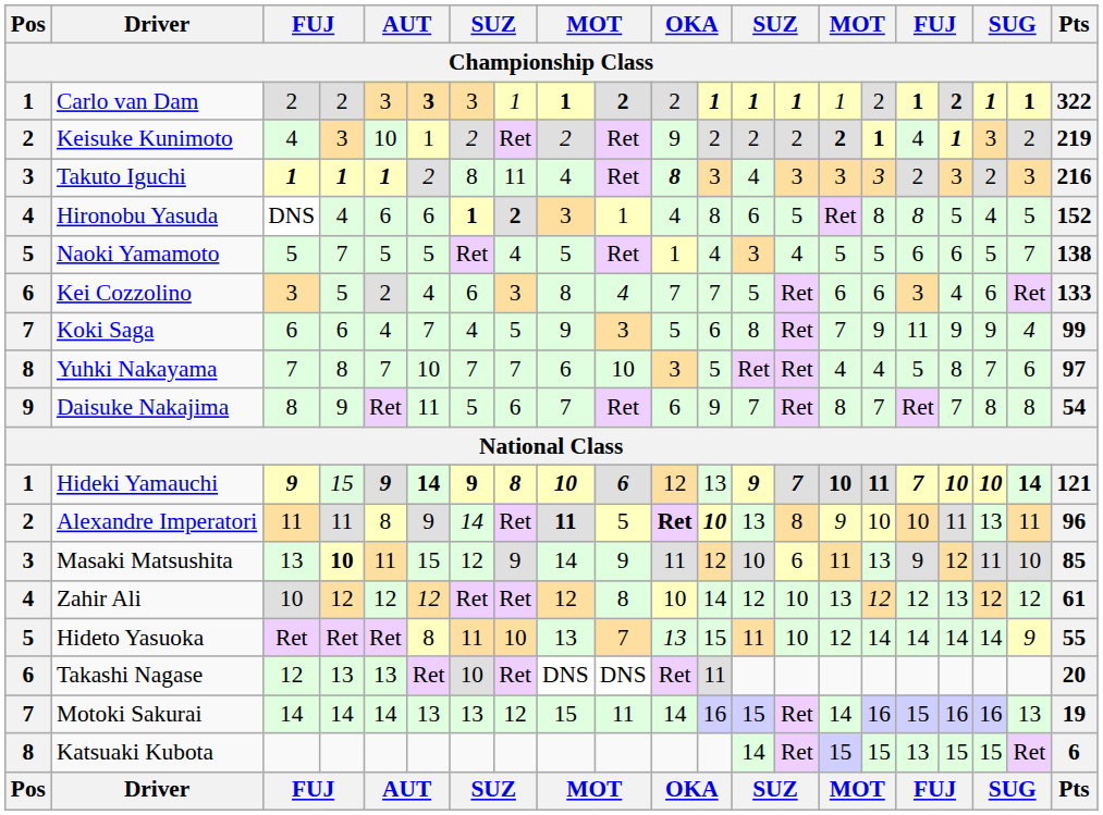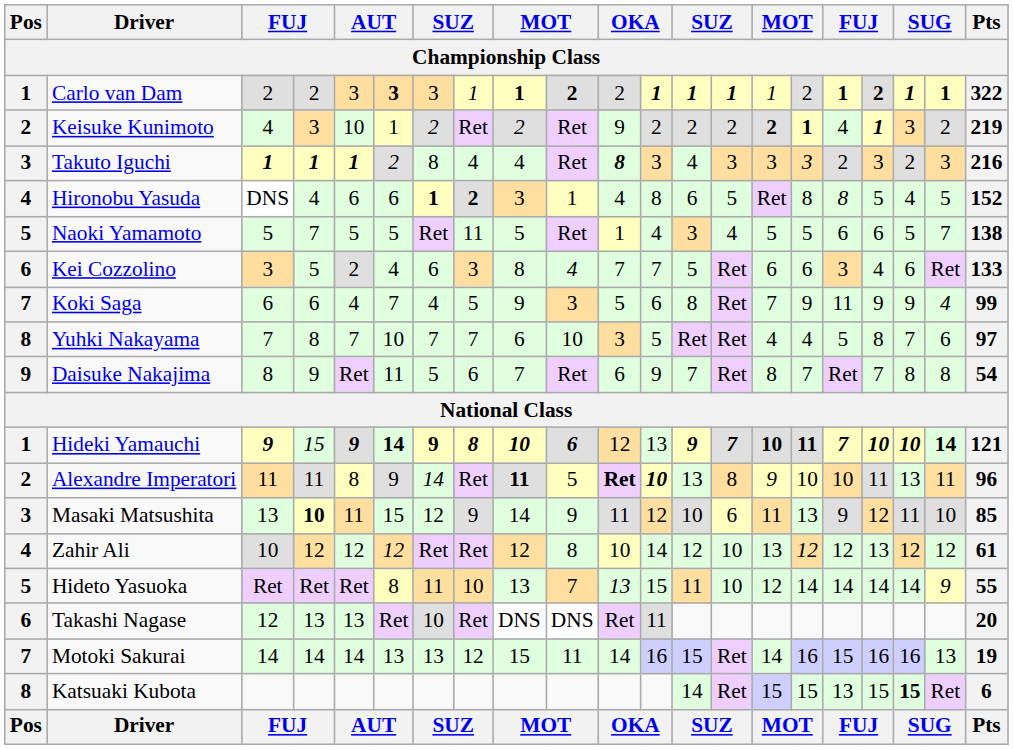 <table class="wikitable" style="font-size: 85%; text-align:center">
 <tr valign="top">
 <th valign="middle">Pos</th>
 <th valign="middle">Driver</th>
 <th colspan=2><a href='#'>FUJ</a></th>
 <th colspan=2><a href='#'>AUT</a></th>
 <th colspan=2><a href='#'>SUZ</a></th>
 <th colspan=2><a href='#'>MOT</a></th>
 <th colspan=2><a href='#'>OKA</a></th>
 <th colspan=2><a href='#'>SUZ</a></th>
 <th colspan=2><a href='#'>MOT</a></th>
 <th colspan=2><a href='#'>FUJ</a></th>
 <th colspan=2><a href='#'>SUG</a></th>
 <th valign="middle">Pts</th>
 </tr>
 <tr>
 <th colspan=21>Championship Class</th>
 </tr>
 <tr>
 <th>1</th>
 <td align=left> <a href='#'>Carlo van Dam</a></td>
 <td style="background:#DFDFDF;">2</td>
 <td style="background:#DFDFDF;">2</td>
 <td style="background:#FFDF9F;">3</td>
 <td style="background:#FFDF9F;"><strong>3</strong></td>
 <td style="background:#FFDF9F;">3</td>
 <td style="background:#FFFFBF;"><em>1</em></td>
 <td style="background:#FFFFBF;"><strong>1</strong></td>
 <td style="background:#DFDFDF;"><strong>2</strong></td>
 <td style="background:#DFDFDF;">2</td>
 <td style="background:#FFFFBF;"><strong><em>1</em></strong></td>
 <td style="background:#FFFFBF;"><strong><em>1</em></strong></td>
 <td style="background:#FFFFBF;"><strong><em>1</em></strong></td>
 <td style="background:#FFFFBF;"><em>1</em></td>
 <td style="background:#DFDFDF;">2</td>
 <td style="background:#FFFFBF;"><strong>1</strong></td>
 <td style="background:#DFDFDF;"><strong>2</strong></td>
 <td style="background:#FFFFBF;"><strong><em>1</em></strong></td>
 <td style="background:#FFFFBF;"><strong>1</strong></td>
 <th>322</th>
 </tr>
 <tr>
 <th>2</th>
 <td align=left> <a href='#'>Keisuke Kunimoto</a></td>
 <td style="background:#DFFFDF;">4</td>
 <td style="background:#FFDF9F;">3</td>
 <td style="background:#DFFFDF;">10</td>
 <td style="background:#FFFFBF;">1</td>
 <td style="background:#DFDFDF;"><em>2</em></td>
 <td style="background:#EFCFFF;">Ret</td>
 <td style="background:#DFDFDF;"><em>2</em></td>
 <td style="background:#EFCFFF;">Ret</td>
 <td style="background:#DFFFDF;">9</td>
 <td style="background:#DFDFDF;">2</td>
 <td style="background:#DFDFDF;">2</td>
 <td style="background:#DFDFDF;">2</td>
 <td style="background:#DFDFDF;"><strong>2</strong></td>
 <td style="background:#FFFFBF;"><strong>1</strong></td>
 <td style="background:#DFFFDF;">4</td>
 <td style="background:#FFFFBF;"><strong><em>1</em></strong></td>
 <td style="background:#FFDF9F;">3</td>
 <td style="background:#DFDFDF;">2</td>
 <th>219</th>
 </tr>
 <tr>
 <th>3</th>
 <td align=left> <a href='#'>Takuto Iguchi</a></td>
 <td style="background:#FFFFBF;"><strong><em>1</em></strong></td>
 <td style="background:#FFFFBF;"><strong><em>1</em></strong></td>
 <td style="background:#FFFFBF;"><strong><em>1</em></strong></td>
 <td style="background:#DFDFDF;"><em>2</em></td>
 <td style="background:#DFFFDF;">8</td>
-<td style="background:#DFFFDF;">11</td>
+<td style="background:#DFFFDF;">4</td>
 <td style="background:#DFFFDF;">4</td>
 <td style="background:#EFCFFF;">Ret</td>
 <td style="background:#DFFFDF;"><strong><em>8</em></strong></td>
 <td style="background:#FFDF9F;">3</td>
 <td style="background:#DFFFDF;">4</td>
 <td style="background:#FFDF9F;">3</td>
 <td style="background:#FFDF9F;">3</td>
 <td style="background:#FFDF9F;"><em>3</em></td>
 <td style="background:#DFDFDF;">2</td>
 <td style="background:#FFDF9F;">3</td>
 <td style="background:#DFDFDF;">2</td>
 <td style="background:#FFDF9F;">3</td>
 <th>216</th>
 </tr>
 <tr>
 <th>4</th>
 <td align=left> <a href='#'>Hironobu Yasuda</a></td>
 <td style="background:#FFFFFF;">DNS</td>
 <td style="background:#DFFFDF;">4</td>
 <td style="background:#DFFFDF;">6</td>
 <td style="background:#DFFFDF;">6</td>
 <td style="background:#FFFFBF;"><strong>1</strong></td>
 <td style="background:#DFDFDF;"><strong>2</strong></td>
 <td style="background:#FFDF9F;">3</td>
 <td style="background:#FFFFBF;">1</td>
 <td style="background:#DFFFDF;">4</td>
 <td style="background:#DFFFDF;">8</td>
 <td style="background:#DFFFDF;">6</td>
 <td style="background:#DFFFDF;">5</td>
 <td style="background:#EFCFFF;">Ret</td>
 <td style="background:#DFFFDF;">8</td>
 <td style="background:#DFFFDF;"><em>8</em></td>
 <td style="background:#DFFFDF;">5</td>
 <td style="background:#DFFFDF;">4</td>
 <td style="background:#DFFFDF;">5</td>
 <th>152</th>
 </tr>
 <tr>
 <th>5</th>
 <td align=left> <a href='#'>Naoki Yamamoto</a></td>
 <td style="background:#DFFFDF;">5</td>
 <td style="background:#DFFFDF;">7</td>
 <td style="background:#DFFFDF;">5</td>
 <td style="background:#DFFFDF;">5</td>
 <td style="background:#EFCFFF;">Ret</td>
-<td style="background:#DFFFDF;">4</td>
+<td style="background:#DFFFDF;">11</td>
 <td style="background:#DFFFDF;">5</td>
 <td style="background:#EFCFFF;">Ret</td>
 <td style="background:#FFFFBF;">1</td>
 <td style="background:#DFFFDF;">4</td>
 <td style="background:#FFDF9F;">3</td>
 <td style="background:#DFFFDF;">4</td>
 <td style="background:#DFFFDF;">5</td>
 <td style="background:#DFFFDF;">5</td>
 <td style="background:#DFFFDF;">6</td>
 <td style="background:#DFFFDF;">6</td>
 <td style="background:#DFFFDF;">5</td>
 <td style="background:#DFFFDF;">7</td>
 <th>138</th>
 </tr>
 <tr>
 <th>6</th>
 <td align=left> <a href='#'>Kei Cozzolino</a></td>
 <td style="background:#FFDF9F;">3</td>
 <td style="background:#DFFFDF;">5</td>
 <td style="background:#DFDFDF;">2</td>
 <td style="background:#DFFFDF;">4</td>
 <td style="background:#DFFFDF;">6</td>
 <td style="background:#FFDF9F;">3</td>
 <td style="background:#DFFFDF;">8</td>
 <td style="background:#DFFFDF;"><em>4</em></td>
 <td style="background:#DFFFDF;">7</td>
 <td style="background:#DFFFDF;">7</td>
 <td style="background:#DFFFDF;">5</td>
 <td style="background:#EFCFFF;">Ret</td>
 <td style="background:#DFFFDF;">6</td>
 <td style="background:#DFFFDF;">6</td>
 <td style="background:#FFDF9F;">3</td>
 <td style="background:#DFFFDF;">4</td>
 <td style="background:#DFFFDF;">6</td>
 <td style="background:#EFCFFF;">Ret</td>
 <th>133</th>
 </tr>
 <tr>
 <th>7</th>
 <td align=left> <a href='#'>Koki Saga</a></td>
 <td style="background:#DFFFDF;">6</td>
 <td style="background:#DFFFDF;">6</td>
 <td style="background:#DFFFDF;">4</td>
 <td style="background:#DFFFDF;">7</td>
 <td style="background:#DFFFDF;">4</td>
 <td style="background:#DFFFDF;">5</td>
 <td style="background:#DFFFDF;">9</td>
 <td style="background:#FFDF9F;">3</td>
 <td style="background:#DFFFDF;">5</td>
 <td style="background:#DFFFDF;">6</td>
 <td style="background:#DFFFDF;">8</td>
 <td style="background:#EFCFFF;">Ret</td>
 <td style="background:#DFFFDF;">7</td>
 <td style="background:#DFFFDF;">9</td>
 <td style="background:#DFFFDF;">11</td>
 <td style="background:#DFFFDF;">9</td>
 <td style="background:#DFFFDF;">9</td>
 <td style="background:#DFFFDF;"><em>4</em></td>
 <th>99</th>
 </tr>
 <tr>
 <th>8</th>
 <td align=left> <a href='#'>Yuhki Nakayama</a></td>
 <td style="background:#DFFFDF;">7</td>
 <td style="background:#DFFFDF;">8</td>
 <td style="background:#DFFFDF;">7</td>
 <td style="background:#DFFFDF;">10</td>
 <td style="background:#DFFFDF;">7</td>
 <td style="background:#DFFFDF;">7</td>
 <td style="background:#DFFFDF;">6</td>
 <td style="background:#DFFFDF;">10</td>
 <td style="background:#FFDF9F;">3</td>
 <td style="background:#DFFFDF;">5</td>
 <td style="background:#EFCFFF;">Ret</td>
 <td style="background:#EFCFFF;">Ret</td>
 <td style="background:#DFFFDF;">4</td>
 <td style="background:#DFFFDF;">4</td>
 <td style="background:#DFFFDF;">5</td>
 <td style="background:#DFFFDF;">8</td>
 <td style="background:#DFFFDF;">7</td>
 <td style="background:#DFFFDF;">6</td>
 <th>97</th>
 </tr>
 <tr>
 <th>9</th>
 <td align=left> <a href='#'>Daisuke Nakajima</a></td>
 <td style="background:#DFFFDF;">8</td>
 <td style="background:#DFFFDF;">9</td>
 <td style="background:#EFCFFF;">Ret</td>
 <td style="background:#DFFFDF;">11</td>
 <td style="background:#DFFFDF;">5</td>
 <td style="background:#DFFFDF;">6</td>
 <td style="background:#DFFFDF;">7</td>
 <td style="background:#EFCFFF;">Ret</td>
 <td style="background:#DFFFDF;">6</td>
 <td style="background:#DFFFDF;">9</td>
 <td style="background:#DFFFDF;">7</td>
 <td style="background:#EFCFFF;">Ret</td>
 <td style="background:#DFFFDF;">8</td>
 <td style="background:#DFFFDF;">7</td>
 <td style="background:#EFCFFF;">Ret</td>
 <td style="background:#DFFFDF;">7</td>
 <td style="background:#DFFFDF;">8</td>
 <td style="background:#DFFFDF;">8</td>
 <th>54</th>
 </tr>
 <tr>
 <th colspan=21>National Class</th>
 </tr>
 <tr>
 <th>1</th>
 <td align=left> <a href='#'>Hideki Yamauchi</a></td>
 <td style="background:#FFFFBF;"><strong><em>9</em></strong></td>
 <td style="background:#DFFFDF;"><em>15</em></td>
 <td style="background:#DFDFDF;"><strong><em>9</em></strong></td>
 <td style="background:#DFFFDF;"><strong>14</strong></td>
 <td style="background:#FFFFBF;"><strong>9</strong></td>
 <td style="background:#FFFFBF;"><strong><em>8</em></strong></td>
 <td style="background:#FFFFBF;"><strong><em>10</em></strong></td>
 <td style="background:#DFDFDF;"><strong><em>6</em></strong></td>
 <td style="background:#FFDF9F;">12</td>
 <td style="background:#DFFFDF;">13</td>
 <td style="background:#FFFFBF;"><strong><em>9</em></strong></td>
 <td style="background:#DFDFDF;"><strong><em>7</em></strong></td>
 <td style="background:#DFDFDF;"><strong>10</strong></td>
 <td style="background:#DFDFDF;"><strong>11</strong></td>
 <td style="background:#FFFFBF;"><strong><em>7</em></strong></td>
 <td style="background:#FFFFBF;"><strong><em>10</em></strong></td>
 <td style="background:#FFFFBF;"><strong><em>10</em></strong></td>
 <td style="background:#DFFFDF;"><strong>14</strong></td>
 <th>121</th>
 </tr>
 <tr>
 <th>2</th>
 <td align=left nowrap> <a href='#'>Alexandre Imperatori</a></td>
 <td style="background:#FFDF9F;">11</td>
 <td style="background:#DFDFDF;">11</td>
 <td style="background:#FFFFBF;">8</td>
 <td style="background:#DFDFDF;">9</td>
 <td style="background:#DFFFDF;"><em>14</em></td>
 <td style="background:#EFCFFF;">Ret</td>
 <td style="background:#DFDFDF;"><strong>11</strong></td>
 <td style="background:#FFFFBF;">5</td>
 <td style="background:#EFCFFF;"><strong>Ret</strong></td>
 <td style="background:#FFFFBF;"><strong><em>10</em></strong></td>
 <td style="background:#DFFFDF;">13</td>
 <td style="background:#FFDF9F;">8</td>
 <td style="background:#FFFFBF;"><em>9</em></td>
 <td style="background:#FFFFBF;">10</td>
 <td style="background:#FFDF9F;">10</td>
 <td style="background:#DFDFDF;">11</td>
 <td style="background:#DFFFDF;">13</td>
 <td style="background:#FFDF9F;">11</td>
 <th>96</th>
 </tr>
 <tr>
 <th>3</th>
 <td align=left> Masaki Matsushita</td>
 <td style="background:#DFFFDF;">13</td>
 <td style="background:#FFFFBF;"><strong>10</strong></td>
 <td style="background:#FFDF9F;">11</td>
 <td style="background:#DFFFDF;">15</td>
 <td style="background:#DFFFDF;">12</td>
 <td style="background:#DFDFDF;">9</td>
 <td style="background:#DFFFDF;">14</td>
 <td style="background:#DFFFDF;">9</td>
 <td style="background:#DFDFDF;">11</td>
 <td style="background:#FFDF9F;">12</td>
 <td style="background:#DFDFDF;">10</td>
 <td style="background:#FFFFBF;">6</td>
 <td style="background:#FFDF9F;">11</td>
 <td style="background:#DFFFDF;">13</td>
 <td style="background:#DFDFDF;">9</td>
 <td style="background:#FFDF9F;">12</td>
 <td style="background:#DFDFDF;">11</td>
 <td style="background:#DFDFDF;">10</td>
 <th>85</th>
 </tr>
 <tr>
 <th>4</th>
 <td align=left> Zahir Ali</td>
 <td style="background:#DFDFDF;">10</td>
 <td style="background:#FFDF9F;">12</td>
 <td style="background:#DFFFDF;">12</td>
 <td style="background:#FFDF9F;"><em>12</em></td>
 <td style="background:#EFCFFF;">Ret</td>
 <td style="background:#EFCFFF;">Ret</td>
 <td style="background:#FFDF9F;">12</td>
 <td style="background:#DFFFDF;">8</td>
 <td style="background:#FFFFBF;">10</td>
 <td style="background:#DFFFDF;">14</td>
 <td style="background:#DFFFDF;">12</td>
 <td style="background:#DFFFDF;">10</td>
 <td style="background:#DFFFDF;">13</td>
 <td style="background:#FFDF9F;"><em>12</em></td>
 <td style="background:#DFFFDF;">12</td>
 <td style="background:#DFFFDF;">13</td>
 <td style="background:#FFDF9F;">12</td>
 <td style="background:#DFFFDF;">12</td>
 <th>61</th>
 </tr>
 <tr>
 <th>5</th>
 <td align=left> Hideto Yasuoka</td>
 <td style="background:#EFCFFF;">Ret</td>
 <td style="background:#EFCFFF;">Ret</td>
 <td style="background:#EFCFFF;">Ret</td>
 <td style="background:#FFFFBF;">8</td>
 <td style="background:#FFDF9F;">11</td>
 <td style="background:#FFDF9F;">10</td>
 <td style="background:#DFFFDF;">13</td>
 <td style="background:#FFDF9F;">7</td>
 <td style="background:#DFFFDF;"><em>13</em></td>
 <td style="background:#DFFFDF;">15</td>
 <td style="background:#FFDF9F;">11</td>
 <td style="background:#DFFFDF;">10</td>
 <td style="background:#DFFFDF;">12</td>
 <td style="background:#DFFFDF;">14</td>
 <td style="background:#DFFFDF;">14</td>
 <td style="background:#DFFFDF;">14</td>
 <td style="background:#DFFFDF;">14</td>
 <td style="background:#FFFFBF;"><em>9</em></td>
 <th>55</th>
 </tr>
 <tr>
 <th>6</th>
 <td align=left> Takashi Nagase</td>
 <td style="background:#DFFFDF;">12</td>
 <td style="background:#DFFFDF;">13</td>
 <td style="background:#DFFFDF;">13</td>
 <td style="background:#EFCFFF;">Ret</td>
 <td style="background:#DFDFDF;">10</td>
 <td style="background:#EFCFFF;">Ret</td>
 <td style="background:#FFFFFF;">DNS</td>
 <td style="background:#FFFFFF;">DNS</td>
 <td style="background:#EFCFFF;">Ret</td>
 <td style="background:#DFDFDF;">11</td>
 <td></td>
 <td></td>
 <td></td>
 <td></td>
 <td></td>
 <td></td>
 <td></td>
 <td></td>
 <th>20</th>
 </tr>
 <tr>
 <th>7</th>
 <td align=left> Motoki Sakurai</td>
 <td style="background:#DFFFDF;">14</td>
 <td style="background:#DFFFDF;">14</td>
 <td style="background:#DFFFDF;">14</td>
 <td style="background:#DFFFDF;">13</td>
 <td style="background:#DFFFDF;">13</td>
 <td style="background:#DFFFDF;">12</td>
 <td style="background:#DFFFDF;">15</td>
 <td style="background:#DFFFDF;">11</td>
 <td style="background:#DFFFDF;">14</td>
 <td style="background:#CFCFFF;">16</td>
 <td style="background:#CFCFFF;">15</td>
 <td style="background:#EFCFFF;">Ret</td>
 <td style="background:#DFFFDF;">14</td>
 <td style="background:#CFCFFF;">16</td>
 <td style="background:#CFCFFF;">15</td>
 <td style="background:#CFCFFF;">16</td>
 <td style="background:#CFCFFF;">16</td>
 <td style="background:#DFFFDF;">13</td>
 <th>19</th>
 </tr>
 <tr>
 <th>8</th>
 <td align=left> Katsuaki Kubota</td>
 <td></td>
 <td></td>
 <td></td>
 <td></td>
 <td></td>
 <td></td>
 <td></td>
 <td></td>
 <td></td>
 <td></td>
 <td style="background:#DFFFDF;">14</td>
 <td style="background:#EFCFFF;">Ret</td>
 <td style="background:#CFCFFF;">15</td>
 <td style="background:#DFFFDF;">15</td>
 <td style="background:#DFFFDF;">13</td>
 <td style="background:#DFFFDF;">15</td>
-<td style="background:#DFFFDF;">15</td>
+<td style="background:#DFFFDF;"><strong>15</strong></td>
 <td style="background:#EFCFFF;">Ret</td>
 <th>6</th>
 </tr>
 <tr valign="top">
 <th valign="middle">Pos</th>
 <th valign="middle">Driver</th>
 <th colspan=2><a href='#'>FUJ</a></th>
 <th colspan=2><a href='#'>AUT</a></th>
 <th colspan=2><a href='#'>SUZ</a></th>
 <th colspan=2><a href='#'>MOT</a></th>
 <th colspan=2><a href='#'>OKA</a></th>
 <th colspan=2><a href='#'>SUZ</a></th>
 <th colspan=2><a href='#'>MOT</a></th>
 <th colspan=2><a href='#'>FUJ</a></th>
 <th colspan=2><a href='#'>SUG</a></th>
 <th valign="middle">Pts</th>
 </tr>
 </table>
